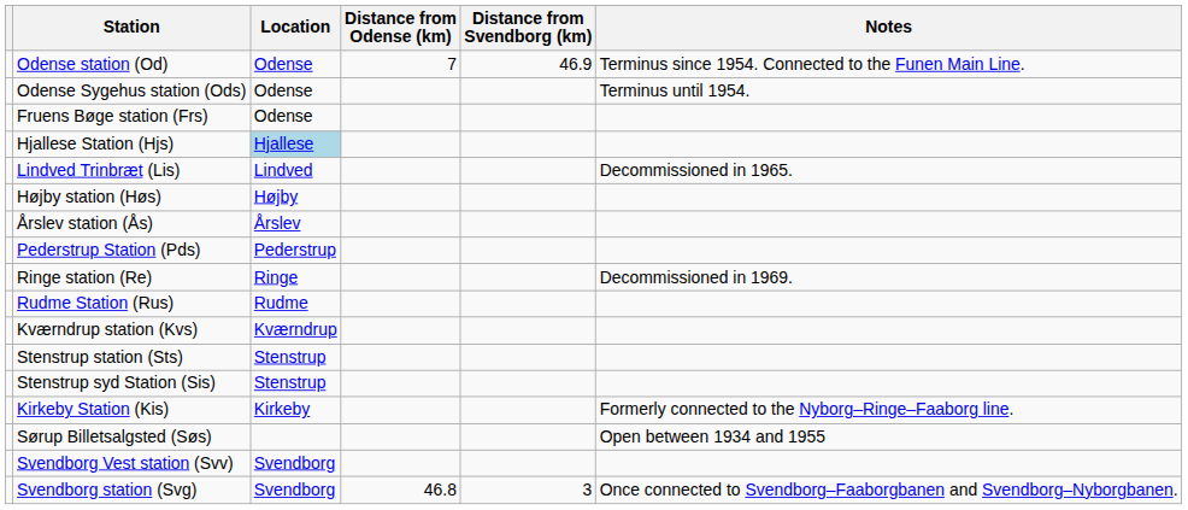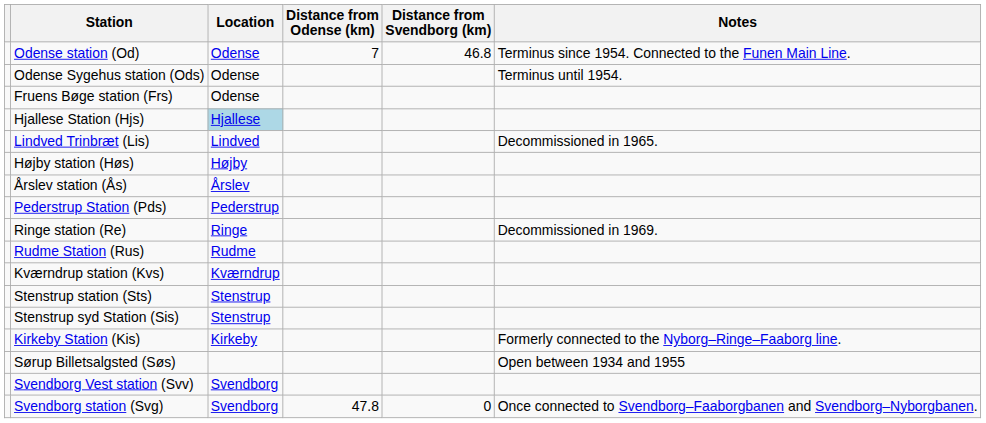 <table class=wikitable>
 <tr>
 <th></th>
 <th>Station</th>
 <th>Location</th>
 <th>Distance from<br>Odense (km)</th>
 <th>Distance from<br>Svendborg (km)</th>
 <th>Notes</th>
 </tr>
 <tr>
 <td></td>
 <td><a href='#'>Odense station</a> (Od)</td>
 <td><a href='#'>Odense</a></td>
 <td style="text-align:right;">7</td>
-<td style="text-align:right;">46.9</td>
+<td style="text-align:right;">46.8</td>
 <td>Terminus since 1954. Connected to the <a href='#'>Funen Main Line</a>.</td>
 </tr>
 <tr>
 <td></td>
 <td>Odense Sygehus station (Ods)</td>
 <td>Odense</td>
 <td style="text-align:right;"></td>
 <td style="text-align:right;"></td>
 <td>Terminus until 1954.</td>
 </tr>
 <tr>
 <td></td>
 <td>Fruens Bøge station (Frs)</td>
 <td>Odense</td>
 <td style="text-align:right;"></td>
 <td style="text-align:right;"></td>
 <td></td>
 </tr>
 <tr>
 <td></td>
 <td>Hjallese Station (Hjs)</td>
 <td style="background: lightblue;"><a href='#'>Hjallese</a></td>
 <td style="text-align:right;"></td>
 <td style="text-align:right;"></td>
 <td></td>
 </tr>
 <tr>
 <td></td>
 <td><a href='#'>Lindved Trinbræt</a> (Lis)</td>
 <td><a href='#'>Lindved</a></td>
 <td></td>
 <td></td>
 <td>Decommissioned in 1965.</td>
 </tr>
 <tr>
 <td></td>
 <td>Højby station (Høs)</td>
 <td><a href='#'>Højby</a></td>
 <td style="text-align:right;"></td>
 <td style="text-align:right;"></td>
 <td></td>
 </tr>
 <tr>
 <td></td>
 <td>Årslev station (Ås)</td>
 <td><a href='#'>Årslev</a></td>
 <td style="text-align:right;"></td>
 <td style="text-align:right;"></td>
 <td></td>
 </tr>
 <tr>
 <td></td>
 <td><a href='#'>Pederstrup Station</a> (Pds)</td>
 <td><a href='#'>Pederstrup</a></td>
 <td></td>
 <td></td>
 <td></td>
 </tr>
 <tr>
 <td></td>
 <td>Ringe station (Re)</td>
 <td><a href='#'>Ringe</a></td>
 <td style="text-align:right;"></td>
 <td style="text-align:right;"></td>
 <td>Decommissioned in 1969.</td>
 </tr>
 <tr>
 <td></td>
 <td><a href='#'>Rudme Station</a> (Rus)</td>
 <td><a href='#'>Rudme</a></td>
 <td style="text-align:right;"></td>
 <td style="text-align:right;"></td>
 <td></td>
 </tr>
 <tr>
 <td></td>
 <td>Kværndrup station (Kvs)</td>
 <td><a href='#'>Kværndrup</a></td>
 <td style="text-align:right;"></td>
 <td style="text-align:right;"></td>
 <td></td>
 </tr>
 <tr>
 <td></td>
 <td>Stenstrup station (Sts)</td>
 <td><a href='#'>Stenstrup</a></td>
 <td style="text-align:right;"></td>
 <td style="text-align:right;"></td>
 <td></td>
 </tr>
 <tr>
 <td></td>
 <td>Stenstrup syd Station (Sis)</td>
 <td><a href='#'>Stenstrup</a></td>
 <td style="text-align:right;"></td>
 <td style="text-align:right;"></td>
 <td></td>
 </tr>
 <tr>
 <td></td>
 <td><a href='#'>Kirkeby Station</a> (Kis)</td>
 <td><a href='#'>Kirkeby</a></td>
 <td></td>
 <td></td>
 <td>Formerly connected to the <a href='#'>Nyborg–Ringe–Faaborg line</a>.</td>
 </tr>
 <tr>
 <td></td>
 <td>Sørup Billetsalgsted (Søs)</td>
 <td></td>
 <td></td>
 <td></td>
 <td>Open between 1934 and 1955</td>
 </tr>
 <tr>
 <td></td>
 <td><a href='#'>Svendborg Vest station</a> (Svv)</td>
 <td><a href='#'>Svendborg</a></td>
 <td style="text-align:right;"></td>
 <td style="text-align:right;"></td>
 <td></td>
 </tr>
 <tr>
 <td></td>
 <td><a href='#'>Svendborg station</a> (Svg)</td>
 <td><a href='#'>Svendborg</a></td>
-<td style="text-align:right;">46.8</td>
-<td style="text-align:right;">3</td>
+<td style="text-align:right;">47.8</td>
+<td style="text-align:right;">0</td>
 <td>Once connected to <a href='#'>Svendborg–Faaborgbanen</a> and <a href='#'>Svendborg–Nyborgbanen</a>.</td>
 </tr>
 </table>
